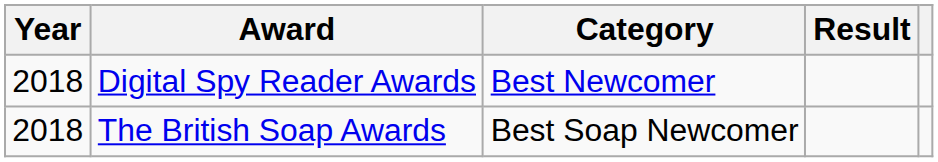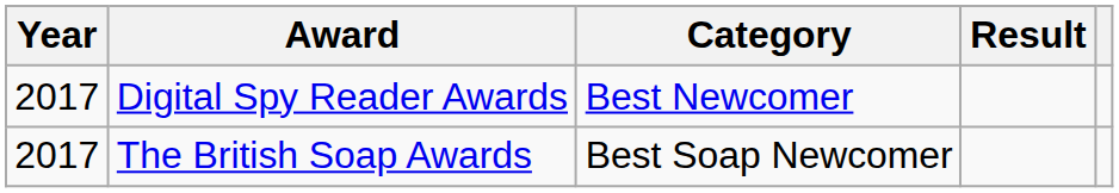 <table class="wikitable sortable">
 <tr>
 <th>Year</th>
 <th>Award</th>
 <th>Category</th>
 <th>Result</th>
 <th scope=col class=unsortable></th>
 </tr>
 <tr>
-<td>2018</td>
+<td>2017</td>
 <td><a href='#'>Digital Spy Reader Awards</a></td>
 <td><a href='#'>Best Newcomer</a></td>
 <td></td>
 <td align="center"></td>
 </tr>
 <tr>
-<td>2018</td>
+<td>2017</td>
 <td><a href='#'>The British Soap Awards</a></td>
 <td>Best Soap Newcomer</td>
 <td></td>
 <td align="center"></td>
 </tr>
 </table>
